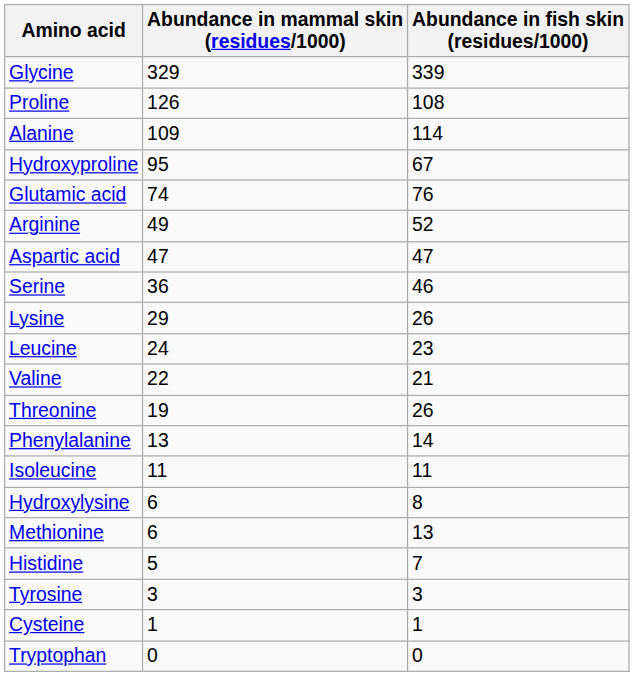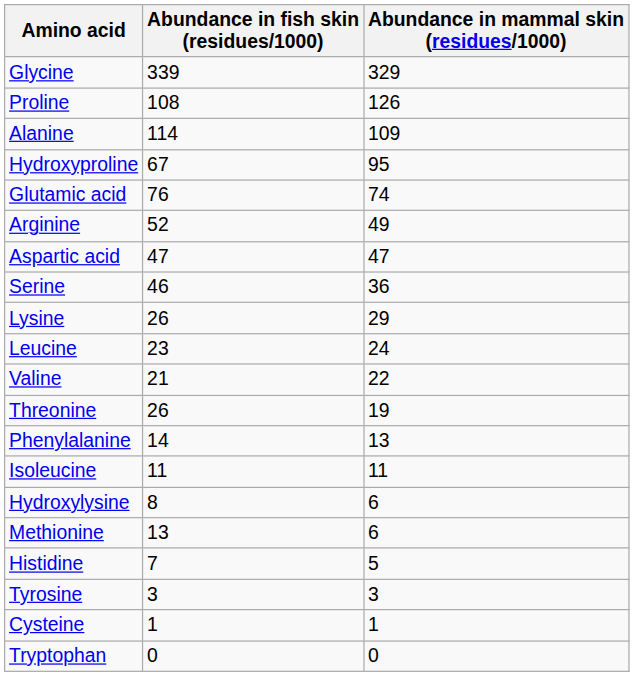 <table class="wikitable sortable">
 <tr>
 <th>Amino acid</th>
+<th>Abundance in fish skin<br>(residues/1000)</th>
 <th>Abundance in mammal skin<br>(<a href='#'>residues</a>/1000)</th>
-<th>Abundance in fish skin<br>(residues/1000)</th>
 </tr>
 <tr>
 <td><a href='#'>Glycine</a></td>
+<td>339</td>
 <td>329</td>
-<td>339</td>
 </tr>
 <tr>
 <td><a href='#'>Proline</a></td>
+<td>108</td>
 <td>126</td>
-<td>108</td>
 </tr>
 <tr>
 <td><a href='#'>Alanine</a></td>
+<td>114</td>
 <td>109</td>
-<td>114</td>
 </tr>
 <tr>
 <td><a href='#'>Hydroxyproline</a></td>
+<td>67</td>
 <td>95</td>
-<td>67</td>
 </tr>
 <tr>
 <td><a href='#'>Glutamic acid</a></td>
+<td>76</td>
 <td>74</td>
-<td>76</td>
 </tr>
 <tr>
 <td><a href='#'>Arginine</a></td>
+<td>52</td>
 <td>49</td>
-<td>52</td>
 </tr>
 <tr>
 <td><a href='#'>Aspartic acid</a></td>
 <td>47</td>
 <td>47</td>
 </tr>
 <tr>
 <td><a href='#'>Serine</a></td>
+<td>46</td>
 <td>36</td>
-<td>46</td>
 </tr>
 <tr>
 <td><a href='#'>Lysine</a></td>
+<td>26</td>
 <td>29</td>
-<td>26</td>
 </tr>
 <tr>
 <td><a href='#'>Leucine</a></td>
+<td>23</td>
 <td>24</td>
-<td>23</td>
 </tr>
 <tr>
 <td><a href='#'>Valine</a></td>
+<td>21</td>
 <td>22</td>
-<td>21</td>
 </tr>
 <tr>
 <td><a href='#'>Threonine</a></td>
+<td>26</td>
 <td>19</td>
-<td>26</td>
 </tr>
 <tr>
 <td><a href='#'>Phenylalanine</a></td>
+<td>14</td>
 <td>13</td>
-<td>14</td>
 </tr>
 <tr>
 <td><a href='#'>Isoleucine</a></td>
 <td>11</td>
 <td>11</td>
 </tr>
 <tr>
 <td><a href='#'>Hydroxylysine</a></td>
+<td>8</td>
 <td>6</td>
-<td>8</td>
 </tr>
 <tr>
 <td><a href='#'>Methionine</a></td>
+<td>13</td>
 <td>6</td>
-<td>13</td>
 </tr>
 <tr>
 <td><a href='#'>Histidine</a></td>
+<td>7</td>
 <td>5</td>
-<td>7</td>
 </tr>
 <tr>
 <td><a href='#'>Tyrosine</a></td>
 <td>3</td>
 <td>3</td>
 </tr>
 <tr>
 <td><a href='#'>Cysteine</a></td>
 <td>1</td>
 <td>1</td>
 </tr>
 <tr>
 <td><a href='#'>Tryptophan</a></td>
 <td>0</td>
 <td>0</td>
 </tr>
 </table>
